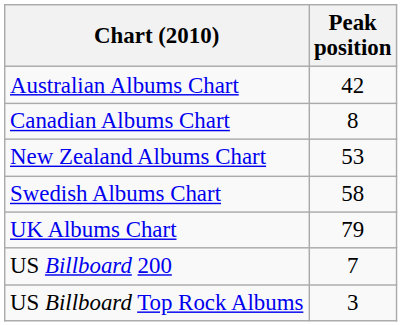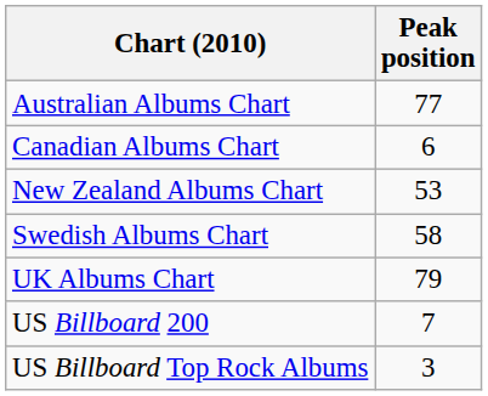 <table class="wikitable">
 <tr>
 <th>Chart (2010)</th>
 <th>Peak<br>position</th>
 </tr>
 <tr>
 <td><a href='#'>Australian Albums Chart</a></td>
-<td style="text-align:center;">42</td>
+<td style="text-align:center;">77</td>
 </tr>
 <tr>
 <td><a href='#'>Canadian Albums Chart</a></td>
-<td style="text-align:center;">8</td>
+<td style="text-align:center;">6</td>
 </tr>
 <tr>
 <td><a href='#'>New Zealand Albums Chart</a></td>
 <td style="text-align:center;">53</td>
 </tr>
 <tr>
 <td><a href='#'>Swedish Albums Chart</a></td>
 <td style="text-align:center;">58</td>
 </tr>
 <tr>
 <td><a href='#'>UK Albums Chart</a></td>
 <td style="text-align:center;">79</td>
 </tr>
 <tr>
 <td>US <em><a href='#'>Billboard</a></em> <a href='#'>200</a></td>
 <td style="text-align:center;">7</td>
 </tr>
 <tr>
 <td>US <em>Billboard</em> <a href='#'>Top Rock Albums</a></td>
 <td style="text-align:center;">3</td>
 </tr>
 </table>
